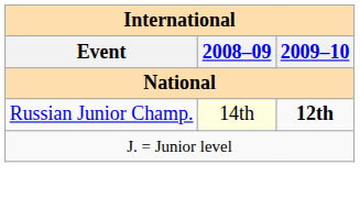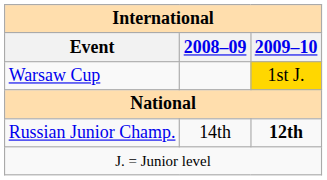 <table class="wikitable" style="text-align:center">
 <tr>
 <th style="background-color: #ffdead; " colspan=3 align=center><strong>International</strong></th>
 </tr>
 <tr>
 <th>Event</th>
 <th><a href='#'>2008–09</a></th>
 <th><a href='#'>2009–10</a></th>
 </tr>
 <tr>
+<td align=left><a href='#'>Warsaw Cup</a></td>
+<td></td>
+<td bgcolor=gold>1st J.</td>
+</tr>
+<tr>
 <th style="background-color: #ffdead; " colspan=3 align=center><strong>National</strong></th>
 </tr>
 <tr>
 <td align=left><a href='#'>Russian Junior Champ.</a></td>
-<td style="background: lightyellow;">14th</td>
+<td>14th</td>
 <td><strong>12th</strong></td>
 </tr>
 <tr>
 <td colspan=3 align=center><small> J. = Junior level </small></td>
 </tr>
 </table>
